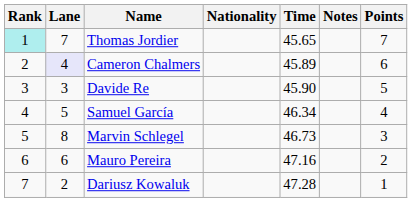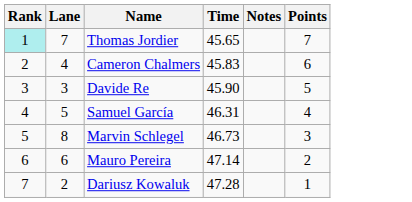 <table class="wikitable sortable" style="text-align:center; font-size:95%">
 <tr>
 <th>Rank</th>
 <th>Lane</th>
 <th>Name</th>
-<th>Nationality</th>
 <th>Time</th>
 <th>Notes</th>
 <th>Points</th>
 </tr>
 <tr>
 <td style="background: paleturquoise;">1</td>
 <td>7</td>
 <td align=left><a href='#'>Thomas Jordier</a></td>
-<td align=left></td>
 <td>45.65</td>
 <td></td>
 <td>7</td>
 </tr>
 <tr>
 <td>2</td>
-<td style="background: lavender;">4</td>
+<td>4</td>
 <td align=left><a href='#'>Cameron Chalmers</a></td>
-<td align=left></td>
-<td>45.89</td>
+<td>45.83</td>
 <td></td>
 <td>6</td>
 </tr>
 <tr>
 <td>3</td>
 <td>3</td>
 <td align=left><a href='#'>Davide Re</a></td>
-<td align=left></td>
 <td>45.90</td>
 <td></td>
 <td>5</td>
 </tr>
 <tr>
 <td>4</td>
 <td>5</td>
 <td align=left><a href='#'>Samuel García</a></td>
-<td align=left></td>
-<td>46.34</td>
+<td>46.31</td>
 <td></td>
 <td>4</td>
 </tr>
 <tr>
 <td>5</td>
 <td>8</td>
 <td align=left><a href='#'>Marvin Schlegel</a></td>
-<td align=left></td>
 <td>46.73</td>
 <td></td>
 <td>3</td>
 </tr>
 <tr>
 <td>6</td>
 <td>6</td>
 <td align=left><a href='#'>Mauro Pereira</a></td>
-<td align=left></td>
-<td>47.16</td>
+<td>47.14</td>
 <td></td>
 <td>2</td>
 </tr>
 <tr>
 <td>7</td>
 <td>2</td>
 <td align=left><a href='#'>Dariusz Kowaluk</a></td>
-<td align=left></td>
 <td>47.28</td>
 <td></td>
 <td>1</td>
 </tr>
 </table>
